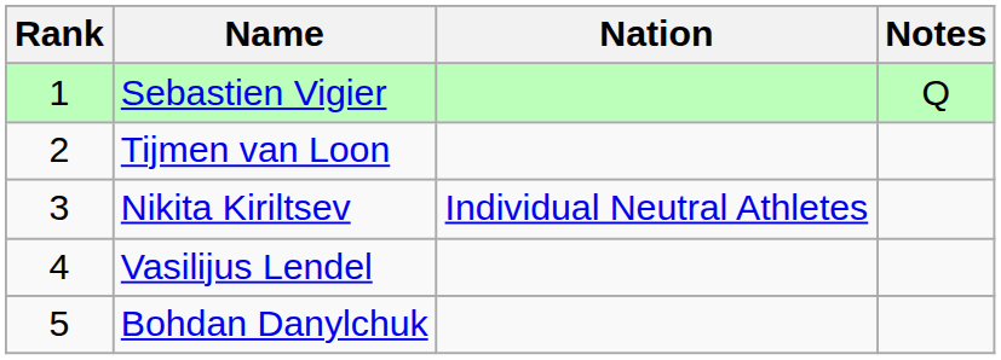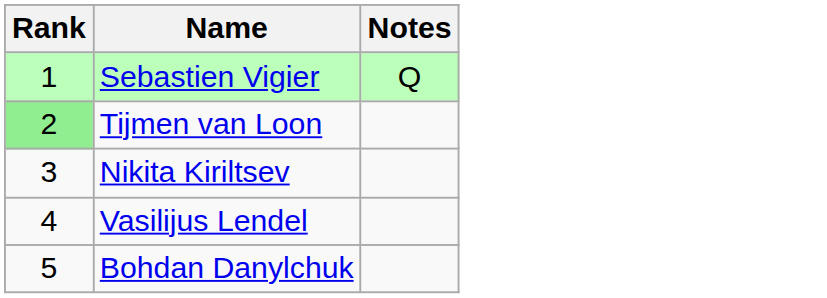 <table class="wikitable sortable" style="text-align:center">
 <tr>
 <th>Rank</th>
 <th>Name</th>
-<th>Nation</th>
 <th>Notes</th>
 </tr>
 <tr bgcolor=bbffbb>
 <td>1</td>
 <td align=left><a href='#'>Sebastien Vigier</a></td>
-<td align=left></td>
 <td>Q</td>
 </tr>
 <tr>
-<td>2</td>
+<td style="background: lightgreen;">2</td>
 <td align=left><a href='#'>Tijmen van Loon</a></td>
-<td align=left></td>
 <td></td>
 </tr>
 <tr>
 <td>3</td>
 <td align=left><a href='#'>Nikita Kiriltsev</a></td>
-<td align=left><a href='#'>Individual Neutral Athletes</a></td>
 <td></td>
 </tr>
 <tr>
 <td>4</td>
 <td align=left><a href='#'>Vasilijus Lendel</a></td>
-<td align=left></td>
 <td></td>
 </tr>
 <tr>
 <td>5</td>
 <td align=left><a href='#'>Bohdan Danylchuk</a></td>
-<td align=left></td>
 <td></td>
 </tr>
 </table>
